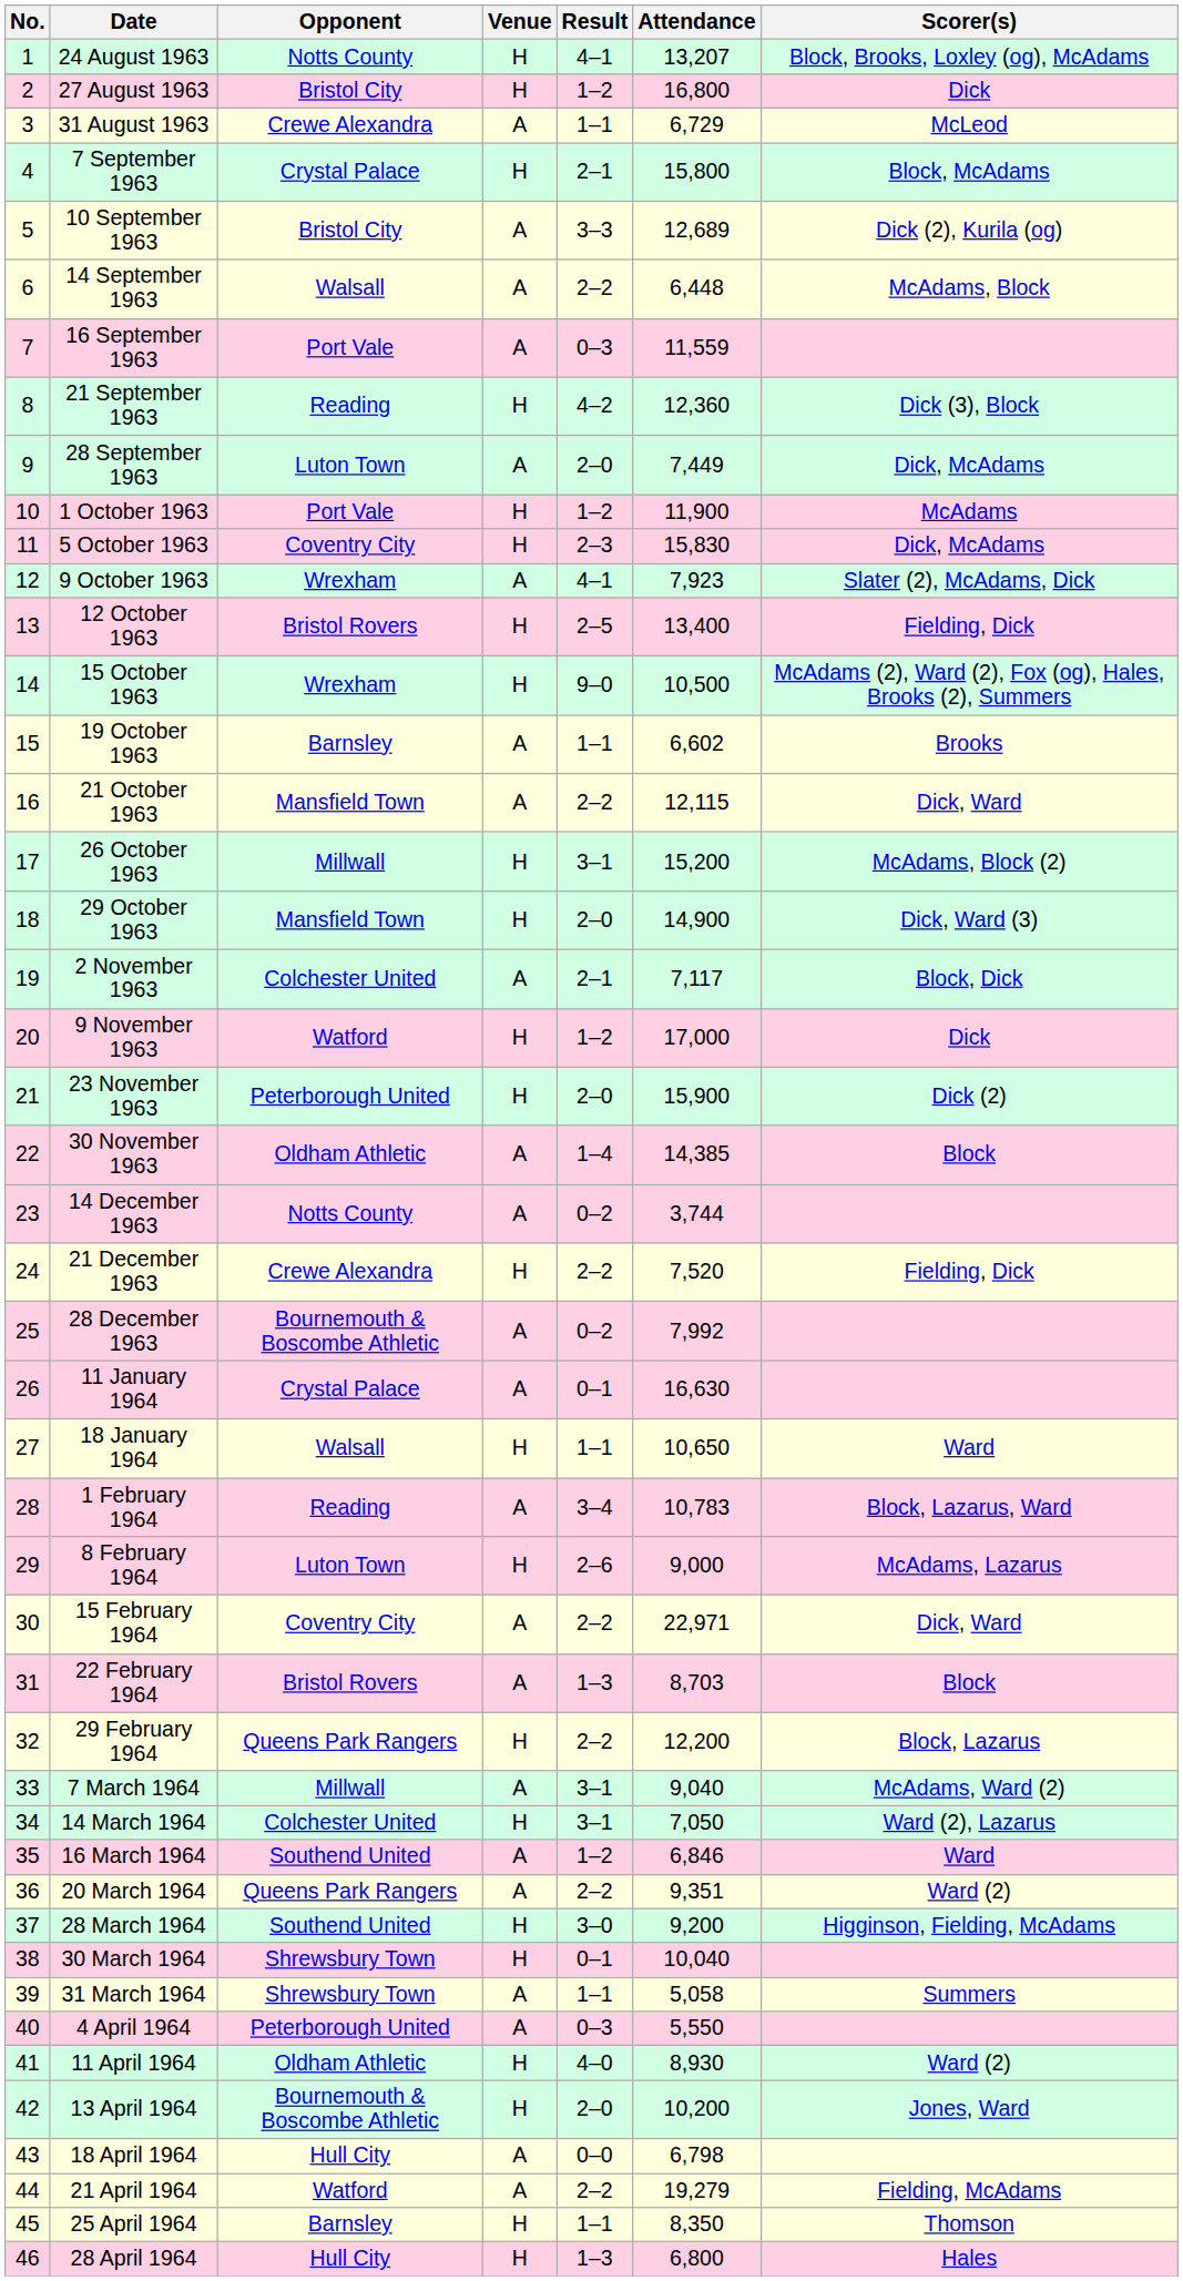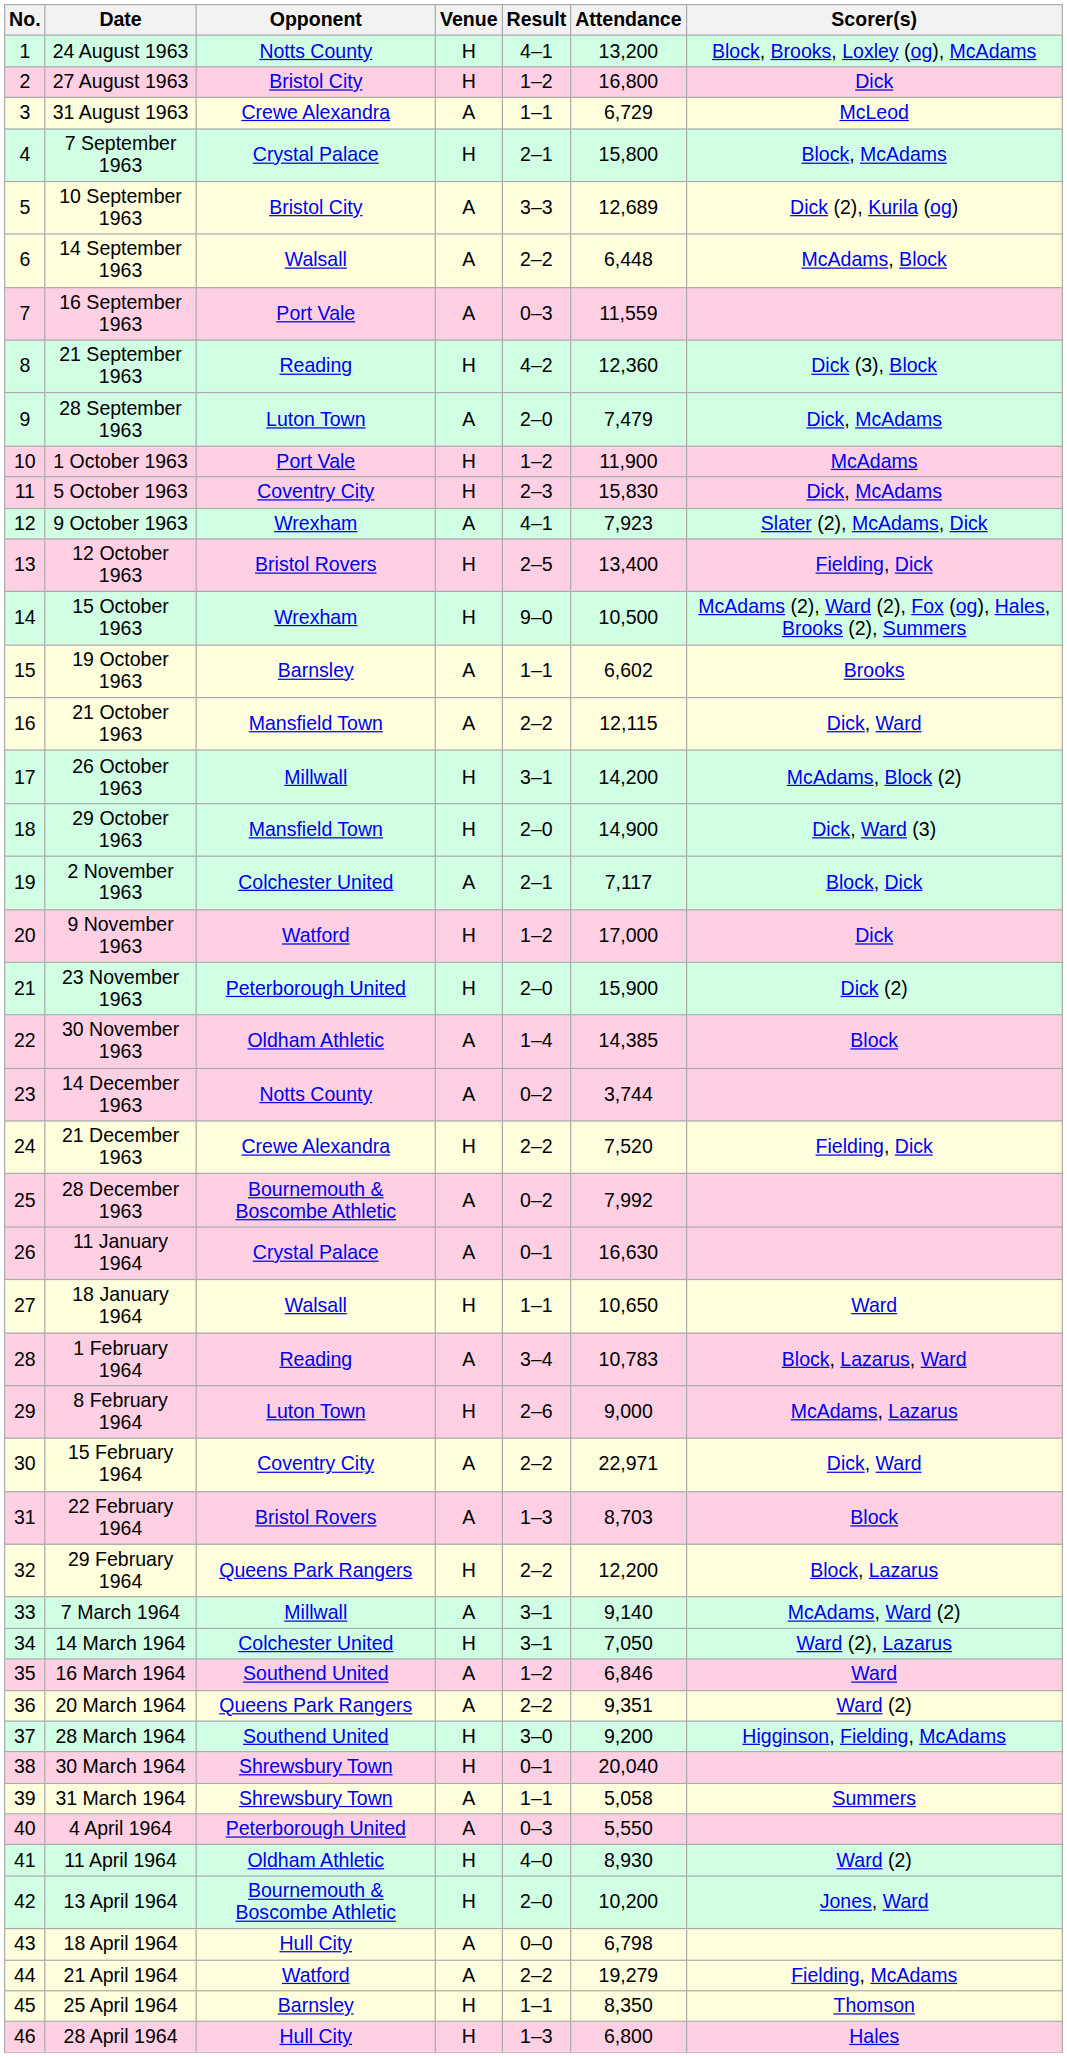 <table class="wikitable sortable" style="text-align:center;">
 <tr>
 <th>No.</th>
 <th>Date</th>
 <th>Opponent</th>
 <th>Venue</th>
 <th>Result</th>
 <th>Attendance</th>
 <th>Scorer(s)</th>
 </tr>
 <tr style="background:#d0ffe3;">
 <td>1</td>
 <td>24 August 1963</td>
 <td><a href='#'>Notts County</a></td>
 <td>H</td>
 <td>4–1</td>
-<td>13,207</td>
+<td>13,200</td>
 <td><a href='#'>Block</a>, <a href='#'>Brooks</a>, <a href='#'>Loxley</a> (<a href='#'>og</a>), <a href='#'>McAdams</a></td>
 </tr>
 <tr style="background:#ffd0e3;">
 <td>2</td>
 <td>27 August 1963</td>
 <td><a href='#'>Bristol City</a></td>
 <td>H</td>
 <td>1–2</td>
 <td>16,800</td>
 <td><a href='#'>Dick</a></td>
 </tr>
 <tr style="background:#ffd;">
 <td>3</td>
 <td>31 August 1963</td>
 <td><a href='#'>Crewe Alexandra</a></td>
 <td>A</td>
 <td>1–1</td>
 <td>6,729</td>
 <td><a href='#'>McLeod</a></td>
 </tr>
 <tr style="background:#d0ffe3;">
 <td>4</td>
 <td>7 September 1963</td>
 <td><a href='#'>Crystal Palace</a></td>
 <td>H</td>
 <td>2–1</td>
 <td>15,800</td>
 <td><a href='#'>Block</a>, <a href='#'>McAdams</a></td>
 </tr>
 <tr style="background:#ffd;">
 <td>5</td>
 <td>10 September 1963</td>
 <td><a href='#'>Bristol City</a></td>
 <td>A</td>
 <td>3–3</td>
 <td>12,689</td>
 <td><a href='#'>Dick</a> (2), <a href='#'>Kurila</a> (<a href='#'>og</a>)</td>
 </tr>
 <tr style="background:#ffd;">
 <td>6</td>
 <td>14 September 1963</td>
 <td><a href='#'>Walsall</a></td>
 <td>A</td>
 <td>2–2</td>
 <td>6,448</td>
 <td><a href='#'>McAdams</a>, <a href='#'>Block</a></td>
 </tr>
 <tr style="background:#ffd0e3;">
 <td>7</td>
 <td>16 September 1963</td>
 <td><a href='#'>Port Vale</a></td>
 <td>A</td>
 <td>0–3</td>
 <td>11,559</td>
 <td></td>
 </tr>
 <tr style="background:#d0ffe3;">
 <td>8</td>
 <td>21 September 1963</td>
 <td><a href='#'>Reading</a></td>
 <td>H</td>
 <td>4–2</td>
 <td>12,360</td>
 <td><a href='#'>Dick</a> (3), <a href='#'>Block</a></td>
 </tr>
 <tr style="background:#d0ffe3;">
 <td>9</td>
 <td>28 September 1963</td>
 <td><a href='#'>Luton Town</a></td>
 <td>A</td>
 <td>2–0</td>
-<td>7,449</td>
+<td>7,479</td>
 <td><a href='#'>Dick</a>, <a href='#'>McAdams</a></td>
 </tr>
 <tr style="background:#ffd0e3;">
 <td>10</td>
 <td>1 October 1963</td>
 <td><a href='#'>Port Vale</a></td>
 <td>H</td>
 <td>1–2</td>
 <td>11,900</td>
 <td><a href='#'>McAdams</a></td>
 </tr>
 <tr style="background:#ffd0e3;">
 <td>11</td>
 <td>5 October 1963</td>
 <td><a href='#'>Coventry City</a></td>
 <td>H</td>
 <td>2–3</td>
 <td>15,830</td>
 <td><a href='#'>Dick</a>, <a href='#'>McAdams</a></td>
 </tr>
 <tr style="background:#d0ffe3;">
 <td>12</td>
 <td>9 October 1963</td>
 <td><a href='#'>Wrexham</a></td>
 <td>A</td>
 <td>4–1</td>
 <td>7,923</td>
 <td><a href='#'>Slater</a> (2), <a href='#'>McAdams</a>, <a href='#'>Dick</a></td>
 </tr>
 <tr style="background:#ffd0e3;">
 <td>13</td>
 <td>12 October 1963</td>
 <td><a href='#'>Bristol Rovers</a></td>
 <td>H</td>
 <td>2–5</td>
 <td>13,400</td>
 <td><a href='#'>Fielding</a>, <a href='#'>Dick</a></td>
 </tr>
 <tr style="background:#d0ffe3;">
 <td>14</td>
 <td>15 October 1963</td>
 <td><a href='#'>Wrexham</a></td>
 <td>H</td>
 <td>9–0</td>
 <td>10,500</td>
 <td><a href='#'>McAdams</a> (2), <a href='#'>Ward</a> (2), <a href='#'>Fox</a> (<a href='#'>og</a>), <a href='#'>Hales</a>, <a href='#'>Brooks</a> (2), <a href='#'>Summers</a></td>
 </tr>
 <tr style="background:#ffd;">
 <td>15</td>
 <td>19 October 1963</td>
 <td><a href='#'>Barnsley</a></td>
 <td>A</td>
 <td>1–1</td>
 <td>6,602</td>
 <td><a href='#'>Brooks</a></td>
 </tr>
 <tr style="background:#ffd;">
 <td>16</td>
 <td>21 October 1963</td>
 <td><a href='#'>Mansfield Town</a></td>
 <td>A</td>
 <td>2–2</td>
 <td>12,115</td>
 <td><a href='#'>Dick</a>, <a href='#'>Ward</a></td>
 </tr>
 <tr style="background:#d0ffe3;">
 <td>17</td>
 <td>26 October 1963</td>
 <td><a href='#'>Millwall</a></td>
 <td>H</td>
 <td>3–1</td>
-<td>15,200</td>
+<td>14,200</td>
 <td><a href='#'>McAdams</a>, <a href='#'>Block</a> (2)</td>
 </tr>
 <tr style="background:#d0ffe3;">
 <td>18</td>
 <td>29 October 1963</td>
 <td><a href='#'>Mansfield Town</a></td>
 <td>H</td>
 <td>2–0</td>
 <td>14,900</td>
 <td><a href='#'>Dick</a>, <a href='#'>Ward</a> (3)</td>
 </tr>
 <tr style="background:#d0ffe3;">
 <td>19</td>
 <td>2 November 1963</td>
 <td><a href='#'>Colchester United</a></td>
 <td>A</td>
 <td>2–1</td>
 <td>7,117</td>
 <td><a href='#'>Block</a>, <a href='#'>Dick</a></td>
 </tr>
 <tr style="background:#ffd0e3;">
 <td>20</td>
 <td>9 November 1963</td>
 <td><a href='#'>Watford</a></td>
 <td>H</td>
 <td>1–2</td>
 <td>17,000</td>
 <td><a href='#'>Dick</a></td>
 </tr>
 <tr style="background:#d0ffe3;">
 <td>21</td>
 <td>23 November 1963</td>
 <td><a href='#'>Peterborough United</a></td>
 <td>H</td>
 <td>2–0</td>
 <td>15,900</td>
 <td><a href='#'>Dick</a> (2)</td>
 </tr>
 <tr style="background:#ffd0e3;">
 <td>22</td>
 <td>30 November 1963</td>
 <td><a href='#'>Oldham Athletic</a></td>
 <td>A</td>
 <td>1–4</td>
 <td>14,385</td>
 <td><a href='#'>Block</a></td>
 </tr>
 <tr style="background:#ffd0e3;">
 <td>23</td>
 <td>14 December 1963</td>
 <td><a href='#'>Notts County</a></td>
 <td>A</td>
 <td>0–2</td>
 <td>3,744</td>
 <td></td>
 </tr>
 <tr style="background:#ffd;">
 <td>24</td>
 <td>21 December 1963</td>
 <td><a href='#'>Crewe Alexandra</a></td>
 <td>H</td>
 <td>2–2</td>
 <td>7,520</td>
 <td><a href='#'>Fielding</a>, <a href='#'>Dick</a></td>
 </tr>
 <tr style="background:#ffd0e3;">
 <td>25</td>
 <td>28 December 1963</td>
 <td><a href='#'>Bournemouth & Boscombe Athletic</a></td>
 <td>A</td>
 <td>0–2</td>
 <td>7,992</td>
 <td></td>
 </tr>
 <tr style="background:#ffd0e3;">
 <td>26</td>
 <td>11 January 1964</td>
 <td><a href='#'>Crystal Palace</a></td>
 <td>A</td>
 <td>0–1</td>
 <td>16,630</td>
 <td></td>
 </tr>
 <tr style="background:#ffd;">
 <td>27</td>
 <td>18 January 1964</td>
 <td><a href='#'>Walsall</a></td>
 <td>H</td>
 <td>1–1</td>
 <td>10,650</td>
 <td><a href='#'>Ward</a></td>
 </tr>
 <tr style="background:#ffd0e3;">
 <td>28</td>
 <td>1 February 1964</td>
 <td><a href='#'>Reading</a></td>
 <td>A</td>
 <td>3–4</td>
 <td>10,783</td>
 <td><a href='#'>Block</a>, <a href='#'>Lazarus</a>, <a href='#'>Ward</a></td>
 </tr>
 <tr style="background:#ffd0e3;">
 <td>29</td>
 <td>8 February 1964</td>
 <td><a href='#'>Luton Town</a></td>
 <td>H</td>
 <td>2–6</td>
 <td>9,000</td>
 <td><a href='#'>McAdams</a>, <a href='#'>Lazarus</a></td>
 </tr>
 <tr style="background:#ffd;">
 <td>30</td>
 <td>15 February 1964</td>
 <td><a href='#'>Coventry City</a></td>
 <td>A</td>
 <td>2–2</td>
 <td>22,971</td>
 <td><a href='#'>Dick</a>, <a href='#'>Ward</a></td>
 </tr>
 <tr style="background:#ffd0e3;">
 <td>31</td>
 <td>22 February 1964</td>
 <td><a href='#'>Bristol Rovers</a></td>
 <td>A</td>
 <td>1–3</td>
 <td>8,703</td>
 <td><a href='#'>Block</a></td>
 </tr>
 <tr style="background:#ffd;">
 <td>32</td>
 <td>29 February 1964</td>
 <td><a href='#'>Queens Park Rangers</a></td>
 <td>H</td>
 <td>2–2</td>
 <td>12,200</td>
 <td><a href='#'>Block</a>, <a href='#'>Lazarus</a></td>
 </tr>
 <tr style="background:#d0ffe3;">
 <td>33</td>
 <td>7 March 1964</td>
 <td><a href='#'>Millwall</a></td>
 <td>A</td>
 <td>3–1</td>
-<td>9,040</td>
+<td>9,140</td>
 <td><a href='#'>McAdams</a>, <a href='#'>Ward</a> (2)</td>
 </tr>
 <tr style="background:#d0ffe3;">
 <td>34</td>
 <td>14 March 1964</td>
 <td><a href='#'>Colchester United</a></td>
 <td>H</td>
 <td>3–1</td>
 <td>7,050</td>
 <td><a href='#'>Ward</a> (2), <a href='#'>Lazarus</a></td>
 </tr>
 <tr style="background:#ffd0e3;">
 <td>35</td>
 <td>16 March 1964</td>
 <td><a href='#'>Southend United</a></td>
 <td>A</td>
 <td>1–2</td>
 <td>6,846</td>
 <td><a href='#'>Ward</a></td>
 </tr>
 <tr style="background:#ffd;">
 <td>36</td>
 <td>20 March 1964</td>
 <td><a href='#'>Queens Park Rangers</a></td>
 <td>A</td>
 <td>2–2</td>
 <td>9,351</td>
 <td><a href='#'>Ward</a> (2)</td>
 </tr>
 <tr style="background:#d0ffe3;">
 <td>37</td>
 <td>28 March 1964</td>
 <td><a href='#'>Southend United</a></td>
 <td>H</td>
 <td>3–0</td>
 <td>9,200</td>
 <td><a href='#'>Higginson</a>, <a href='#'>Fielding</a>, <a href='#'>McAdams</a></td>
 </tr>
 <tr style="background:#ffd0e3;">
 <td>38</td>
 <td>30 March 1964</td>
 <td><a href='#'>Shrewsbury Town</a></td>
 <td>H</td>
 <td>0–1</td>
-<td>10,040</td>
+<td>20,040</td>
 <td></td>
 </tr>
 <tr style="background:#ffd;">
 <td>39</td>
 <td>31 March 1964</td>
 <td><a href='#'>Shrewsbury Town</a></td>
 <td>A</td>
 <td>1–1</td>
 <td>5,058</td>
 <td><a href='#'>Summers</a></td>
 </tr>
 <tr style="background:#ffd0e3;">
 <td>40</td>
 <td>4 April 1964</td>
 <td><a href='#'>Peterborough United</a></td>
 <td>A</td>
 <td>0–3</td>
 <td>5,550</td>
 <td></td>
 </tr>
 <tr style="background:#d0ffe3;">
 <td>41</td>
 <td>11 April 1964</td>
 <td><a href='#'>Oldham Athletic</a></td>
 <td>H</td>
 <td>4–0</td>
 <td>8,930</td>
 <td><a href='#'>Ward</a> (2)</td>
 </tr>
 <tr style="background:#d0ffe3;">
 <td>42</td>
 <td>13 April 1964</td>
 <td><a href='#'>Bournemouth & Boscombe Athletic</a></td>
 <td>H</td>
 <td>2–0</td>
 <td>10,200</td>
 <td><a href='#'>Jones</a>, <a href='#'>Ward</a></td>
 </tr>
 <tr style="background:#ffd;">
 <td>43</td>
 <td>18 April 1964</td>
 <td><a href='#'>Hull City</a></td>
 <td>A</td>
 <td>0–0</td>
 <td>6,798</td>
 <td></td>
 </tr>
 <tr style="background:#ffd;">
 <td>44</td>
 <td>21 April 1964</td>
 <td><a href='#'>Watford</a></td>
 <td>A</td>
 <td>2–2</td>
 <td>19,279</td>
 <td><a href='#'>Fielding</a>, <a href='#'>McAdams</a></td>
 </tr>
 <tr style="background:#ffd;">
 <td>45</td>
 <td>25 April 1964</td>
 <td><a href='#'>Barnsley</a></td>
 <td>H</td>
 <td>1–1</td>
 <td>8,350</td>
 <td><a href='#'>Thomson</a></td>
 </tr>
 <tr style="background:#ffd0e3;">
 <td>46</td>
 <td>28 April 1964</td>
 <td><a href='#'>Hull City</a></td>
 <td>H</td>
 <td>1–3</td>
 <td>6,800</td>
 <td><a href='#'>Hales</a></td>
 </tr>
 </table>
